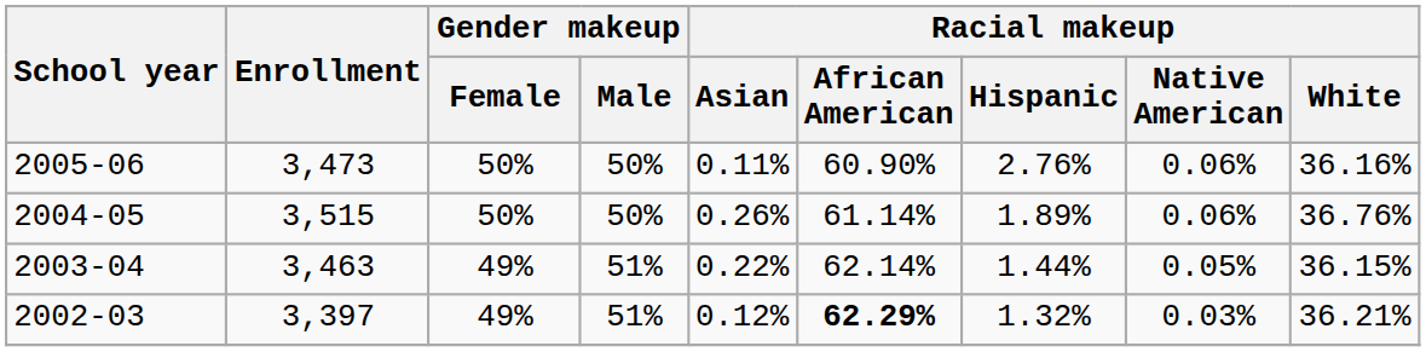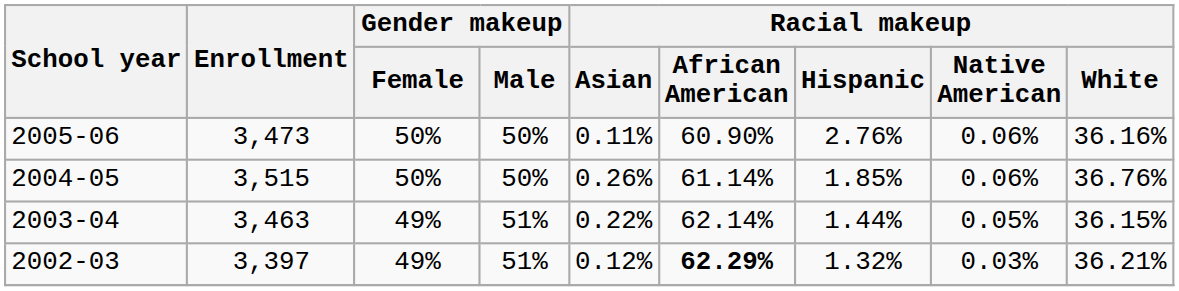 <table class="wikitable" style="font-size: 95%;">
 <tr>
 <th rowspan="2">School year</th>
 <th rowspan="2">Enrollment</th>
 <th colspan="2">Gender makeup</th>
 <th colspan="5">Racial makeup</th>
 </tr>
 <tr>
 <th>Female</th>
 <th>Male</th>
 <th>Asian</th>
 <th>African <br>American</th>
 <th>Hispanic</th>
 <th>Native <br>American</th>
 <th>White</th>
 </tr>
 <tr>
 <td align="left">2005-06</td>
 <td align="center">3,473</td>
 <td align="center">50%</td>
 <td align="center">50%</td>
 <td align="center">0.11%</td>
 <td align="center">60.90%</td>
 <td align="center">2.76%</td>
 <td align="center">0.06%</td>
 <td align="center">36.16%</td>
 </tr>
 <tr>
 <td align="left">2004-05</td>
 <td align="center">3,515</td>
 <td align="center">50%</td>
 <td align="center">50%</td>
 <td align="center">0.26%</td>
 <td align="center">61.14%</td>
-<td align="center">1.89%</td>
+<td align="center">1.85%</td>
 <td align="center">0.06%</td>
 <td align="center">36.76%</td>
 </tr>
 <tr>
 <td align="left">2003-04</td>
 <td align="center">3,463</td>
 <td align="center">49%</td>
 <td align="center">51%</td>
 <td align="center">0.22%</td>
 <td align="center">62.14%</td>
 <td align="center">1.44%</td>
 <td align="center">0.05%</td>
 <td align="center">36.15%</td>
 </tr>
 <tr>
 <td align="left">2002-03</td>
 <td align="center">3,397</td>
 <td align="center">49%</td>
 <td align="center">51%</td>
 <td align="center">0.12%</td>
 <td align="center"><strong>62.29%</strong></td>
 <td align="center">1.32%</td>
 <td align="center">0.03%</td>
 <td align="center">36.21%</td>
 </tr>
 <tr>
 </tr>
 </table>
